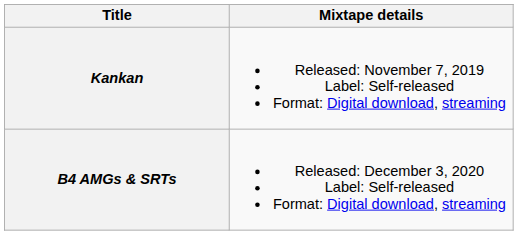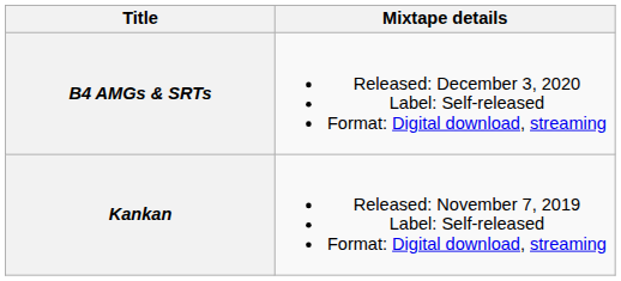 <table class="wikitable plainrowheaders" style="text-align:center;">
 <tr>
 <th scope="col" style="width:15em;">Title</th>
 <th scope="col" style="width:19em;">Mixtape details</th>
 </tr>
 <tr>
+<th scope="row"><em>B4 AMGs & SRTs</em></th>
+<td><br><ul><li>Released: December 3, 2020</li><li>Label: Self-released</li><li>Format: <a href='#'>Digital download</a>, <a href='#'>streaming</a></li></ul></td>
+</tr>
+<tr>
 <th scope="row"><em>Kankan</em></th>
 <td><br><ul><li>Released: November 7, 2019</li><li>Label: Self-released</li><li>Format: <a href='#'>Digital download</a>, <a href='#'>streaming</a></li></ul></td>
 </tr>
-<tr>
-<th scope="row"><em>B4 AMGs & SRTs</em></th>
-<td><br><ul><li>Released: December 3, 2020</li><li>Label: Self-released</li><li>Format: <a href='#'>Digital download</a>, <a href='#'>streaming</a></li></ul></td>
-</tr>
 </table>
